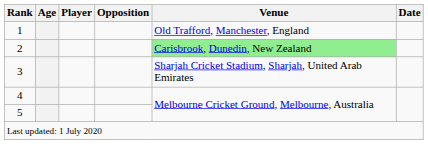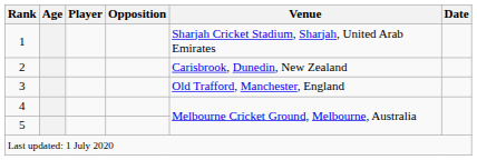 <table class="wikitable plainrowheaders sortable">
 <tr>
 <th scope=col>Rank</th>
 <th scope=col>Age</th>
 <th scope=col>Player</th>
 <th scope=col>Opposition</th>
 <th scope=col>Venue</th>
 <th scope=col>Date</th>
 </tr>
 <tr>
 <td align=center>1</td>
 <th scope=row></th>
 <td></td>
 <td></td>
-<td><a href='#'>Old Trafford</a>, <a href='#'>Manchester</a>, England</td>
+<td><a href='#'>Sharjah Cricket Stadium</a>, <a href='#'>Sharjah</a>, United Arab Emirates</td>
 <td></td>
 </tr>
 <tr>
 <td align=center>2</td>
 <th scope=row></th>
 <td></td>
 <td></td>
-<td style="background: lightgreen;"><a href='#'>Carisbrook</a>, <a href='#'>Dunedin</a>, New Zealand</td>
+<td><a href='#'>Carisbrook</a>, <a href='#'>Dunedin</a>, New Zealand</td>
 <td></td>
 </tr>
 <tr>
 <td align=center>3</td>
 <th scope=row></th>
 <td></td>
 <td></td>
-<td><a href='#'>Sharjah Cricket Stadium</a>, <a href='#'>Sharjah</a>, United Arab Emirates</td>
+<td><a href='#'>Old Trafford</a>, <a href='#'>Manchester</a>, England</td>
 <td></td>
 </tr>
 <tr>
 <td align=center>4</td>
 <th scope=row></th>
 <td></td>
 <td></td>
 <td rowspan=2><a href='#'>Melbourne Cricket Ground</a>, <a href='#'>Melbourne</a>, Australia</td>
 <td rowspan=2></td>
 </tr>
 <tr>
 <td align=center>5</td>
 <th scope=row></th>
 <td></td>
 <td></td>
 </tr>
 <tr class=sortbottom>
 <td colspan="6"><small>Last updated: 1 July 2020</small></td>
 </tr>
 </table>
